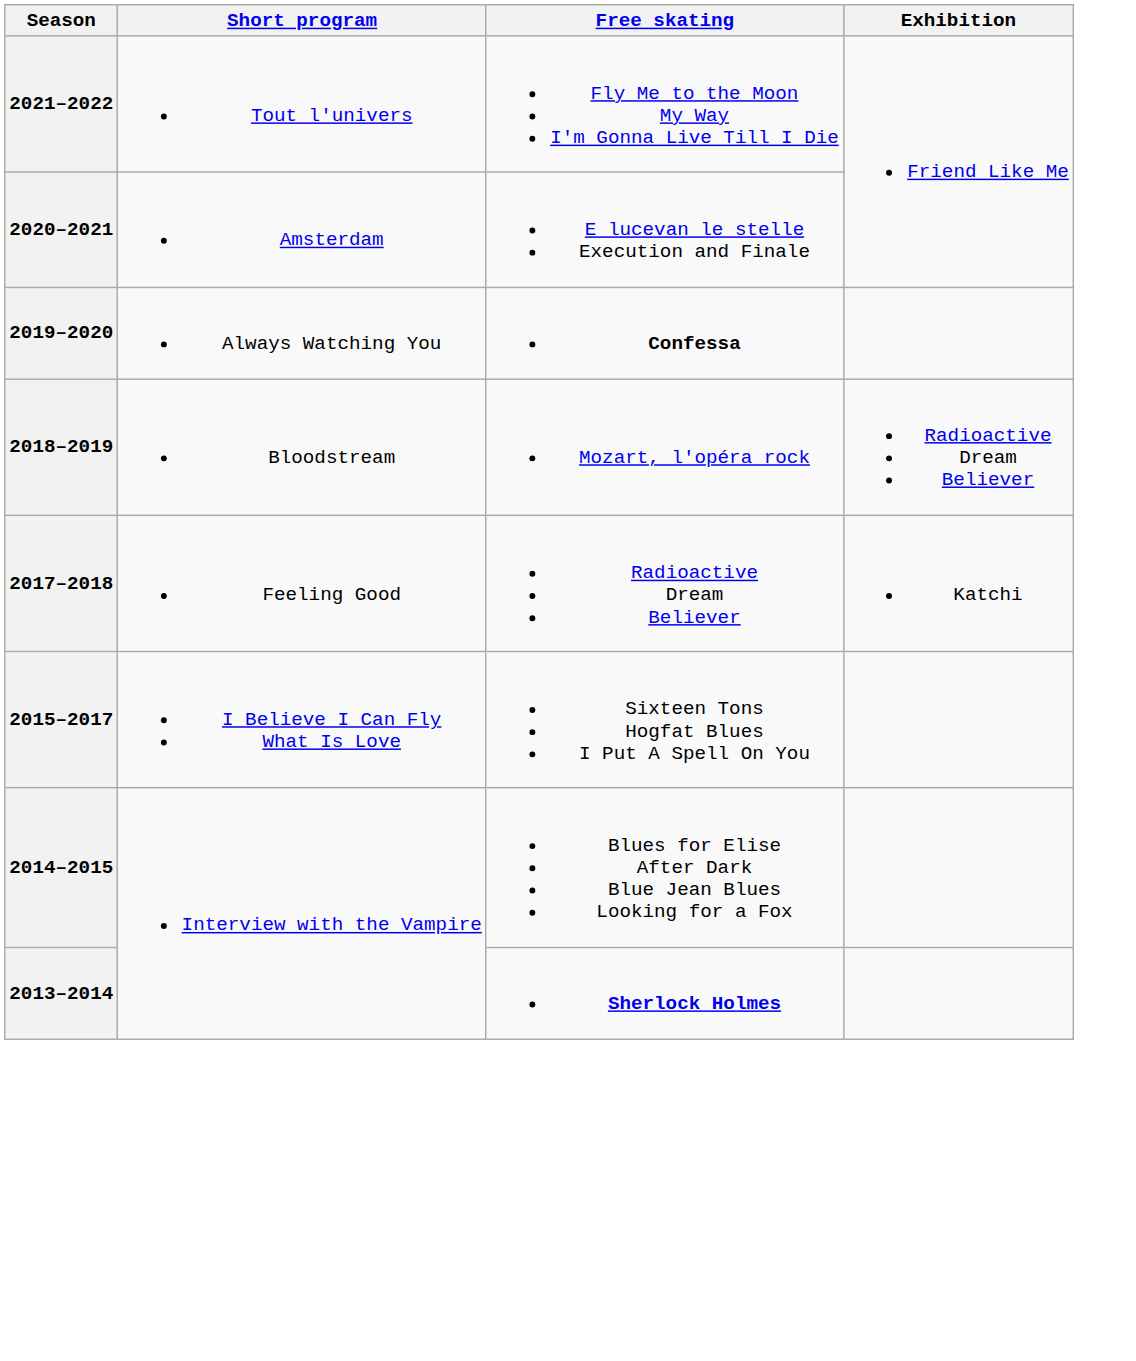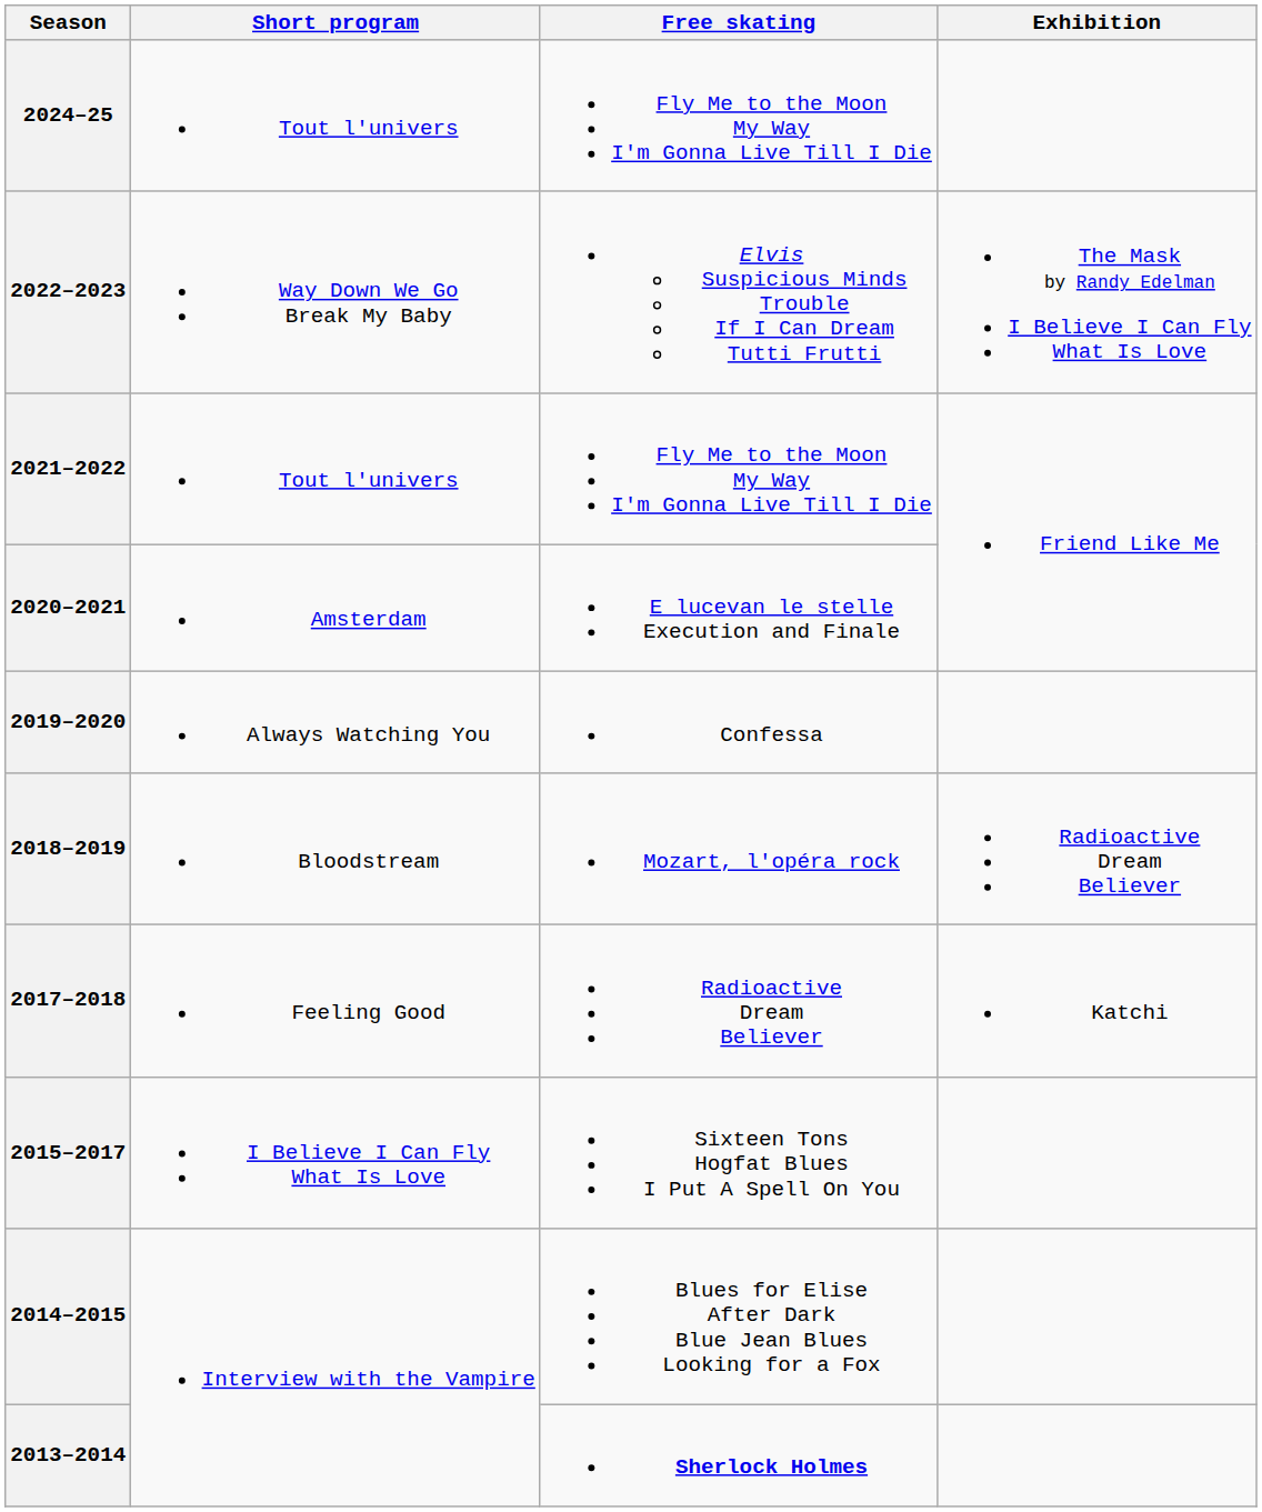 <table class=wikitable style=text-align:center>
 <tr>
 <th>Season</th>
 <th><a href='#'>Short program</a></th>
 <th><a href='#'>Free skating</a></th>
 <th>Exhibition</th>
+</tr>
+<tr>
+<th>2024–25 <br> </th>
+<td><br><ul><li><a href='#'>Tout l'univers</a> <br> </li></ul></td>
+<td><br><ul><li><a href='#'>Fly Me to the Moon</a></li><li><a href='#'>My Way</a></li><li><a href='#'>I'm Gonna Live Till I Die</a> <br> </li></ul></td>
+<td></td>
+</tr>
+<tr>
+<th>2022–2023 <br> </th>
+<td><br><ul><li><a href='#'>Way Down We Go</a></li><li>Break My Baby <br> </li></ul></td>
+<td><br><ul><li><em><a href='#'>Elvis</a></em><ul><li><a href='#'>Suspicious Minds</a> <br></li><li><a href='#'>Trouble</a> <br></li><li><a href='#'>If I Can Dream</a> <br></li><li><a href='#'>Tutti Frutti</a> <br></li></ul></li></ul></td>
+<td><br><ul><li><a href='#'>The Mask</a> <br><small> by <a href='#'>Randy Edelman</a> </small></li></ul><ul><li><a href='#'>I Believe I Can Fly</a> <br></li><li><a href='#'>What Is Love</a> <br></li></ul></td>
 </tr>
 <tr>
 <th>2021–2022 <br> </th>
 <td><br><ul><li><a href='#'>Tout l'univers</a> <br> </li></ul></td>
 <td><br><ul><li><a href='#'>Fly Me to the Moon</a></li><li><a href='#'>My Way</a></li><li><a href='#'>I'm Gonna Live Till I Die</a> <br> </li></ul></td>
 <td rowspan=2><br><ul><li><a href='#'>Friend Like Me</a> <br> </li></ul></td>
 </tr>
 <tr>
 <th>2020–2021 <br> </th>
 <td><br><ul><li><a href='#'>Amsterdam</a> <br> </li></ul></td>
 <td><br><ul><li><a href='#'>E lucevan le stelle</a></li><li>Execution and Finale <br> </li></ul></td>
 </tr>
 <tr>
 <th>2019–2020 <br> </th>
 <td><br><ul><li>Always Watching You <br> </li></ul></td>
-<td><strong><br><ul><li>Confessa <br> </li></ul></strong></td>
+<td><br><ul><li>Confessa <br> </li></ul></td>
 <td></td>
 </tr>
 <tr>
 <th>2018–2019 <br> </th>
 <td><br><ul><li>Bloodstream <br> </li></ul></td>
 <td><br><ul><li><a href='#'>Mozart, l'opéra rock</a> <br> </li></ul></td>
 <td><br><ul><li><a href='#'>Radioactive</a></li><li>Dream</li><li><a href='#'>Believer</a> <br> </li></ul></td>
 </tr>
 <tr>
 <th>2017–2018 <br> </th>
 <td><br><ul><li>Feeling Good <br></li></ul></td>
 <td><br><ul><li><a href='#'>Radioactive</a></li><li>Dream</li><li><a href='#'>Believer</a> <br> </li></ul></td>
 <td><br><ul><li>Katchi <br></li></ul></td>
 </tr>
 <tr>
 <th>2015–2017 <br> </th>
 <td><br><ul><li><a href='#'>I Believe I Can Fly</a> <br></li><li><a href='#'>What Is Love</a> <br></li></ul></td>
 <td><br><ul><li>Sixteen Tons <br></li><li>Hogfat Blues <br></li><li>I Put A Spell On You <br></li></ul></td>
 <td></td>
 </tr>
 <tr>
 <th>2014–2015 <br> </th>
 <td rowspan=2><br><ul><li><a href='#'>Interview with the Vampire</a> <br></li></ul></td>
 <td><br><ul><li>Blues for Elise <br></li><li>After Dark <br></li><li>Blue Jean Blues <br></li><li>Looking for a Fox <br></li></ul></td>
 <td></td>
 </tr>
 <tr>
 <th>2013–2014 <br> </th>
 <td><strong><br><ul><li><a href='#'>Sherlock Holmes</a> <br></li></ul></strong></td>
 <td></td>
 </tr>
 </table>
